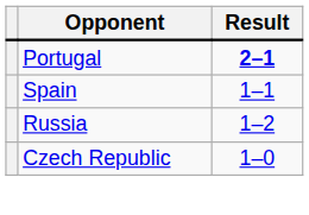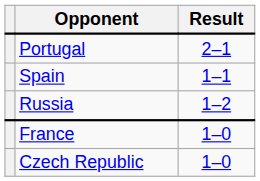 <table class="wikitable plainrowheaders" style="text-align:center;margin-left:1em;float:right;clear:right;min-width:226px">
 <tr>
 <th scope="col"></th>
 <th scope="col">Opponent</th>
 <th scope="col">Result</th>
 </tr>
 <tr style="border-top:2px solid black">
 <th scope="row" style="text-align:center"></th>
 <td align="left"><a href='#'>Portugal</a></td>
-<td><strong><a href='#'>2–1</a></strong></td>
+<td><a href='#'>2–1</a></td>
 </tr>
 <tr>
 <th scope="row" style="text-align:center"></th>
 <td align="left"><a href='#'>Spain</a></td>
 <td><a href='#'>1–1</a></td>
 </tr>
 <tr>
 <th scope="row" style="text-align:center"></th>
 <td align="left"><a href='#'>Russia</a></td>
 <td><a href='#'>1–2</a></td>
 </tr>
+<tr style="border-top:2px solid black">
+<th scope="row" style="text-align:center"></th>
+<td align="left"><a href='#'>France</a></td>
+<td><a href='#'>1–0</a></td>
+</tr>
 <tr>
 <th scope="row" style="text-align:center"></th>
 <td align="left"><a href='#'>Czech Republic</a></td>
 <td><a href='#'>1–0</a> </td>
 </tr>
 </table>
